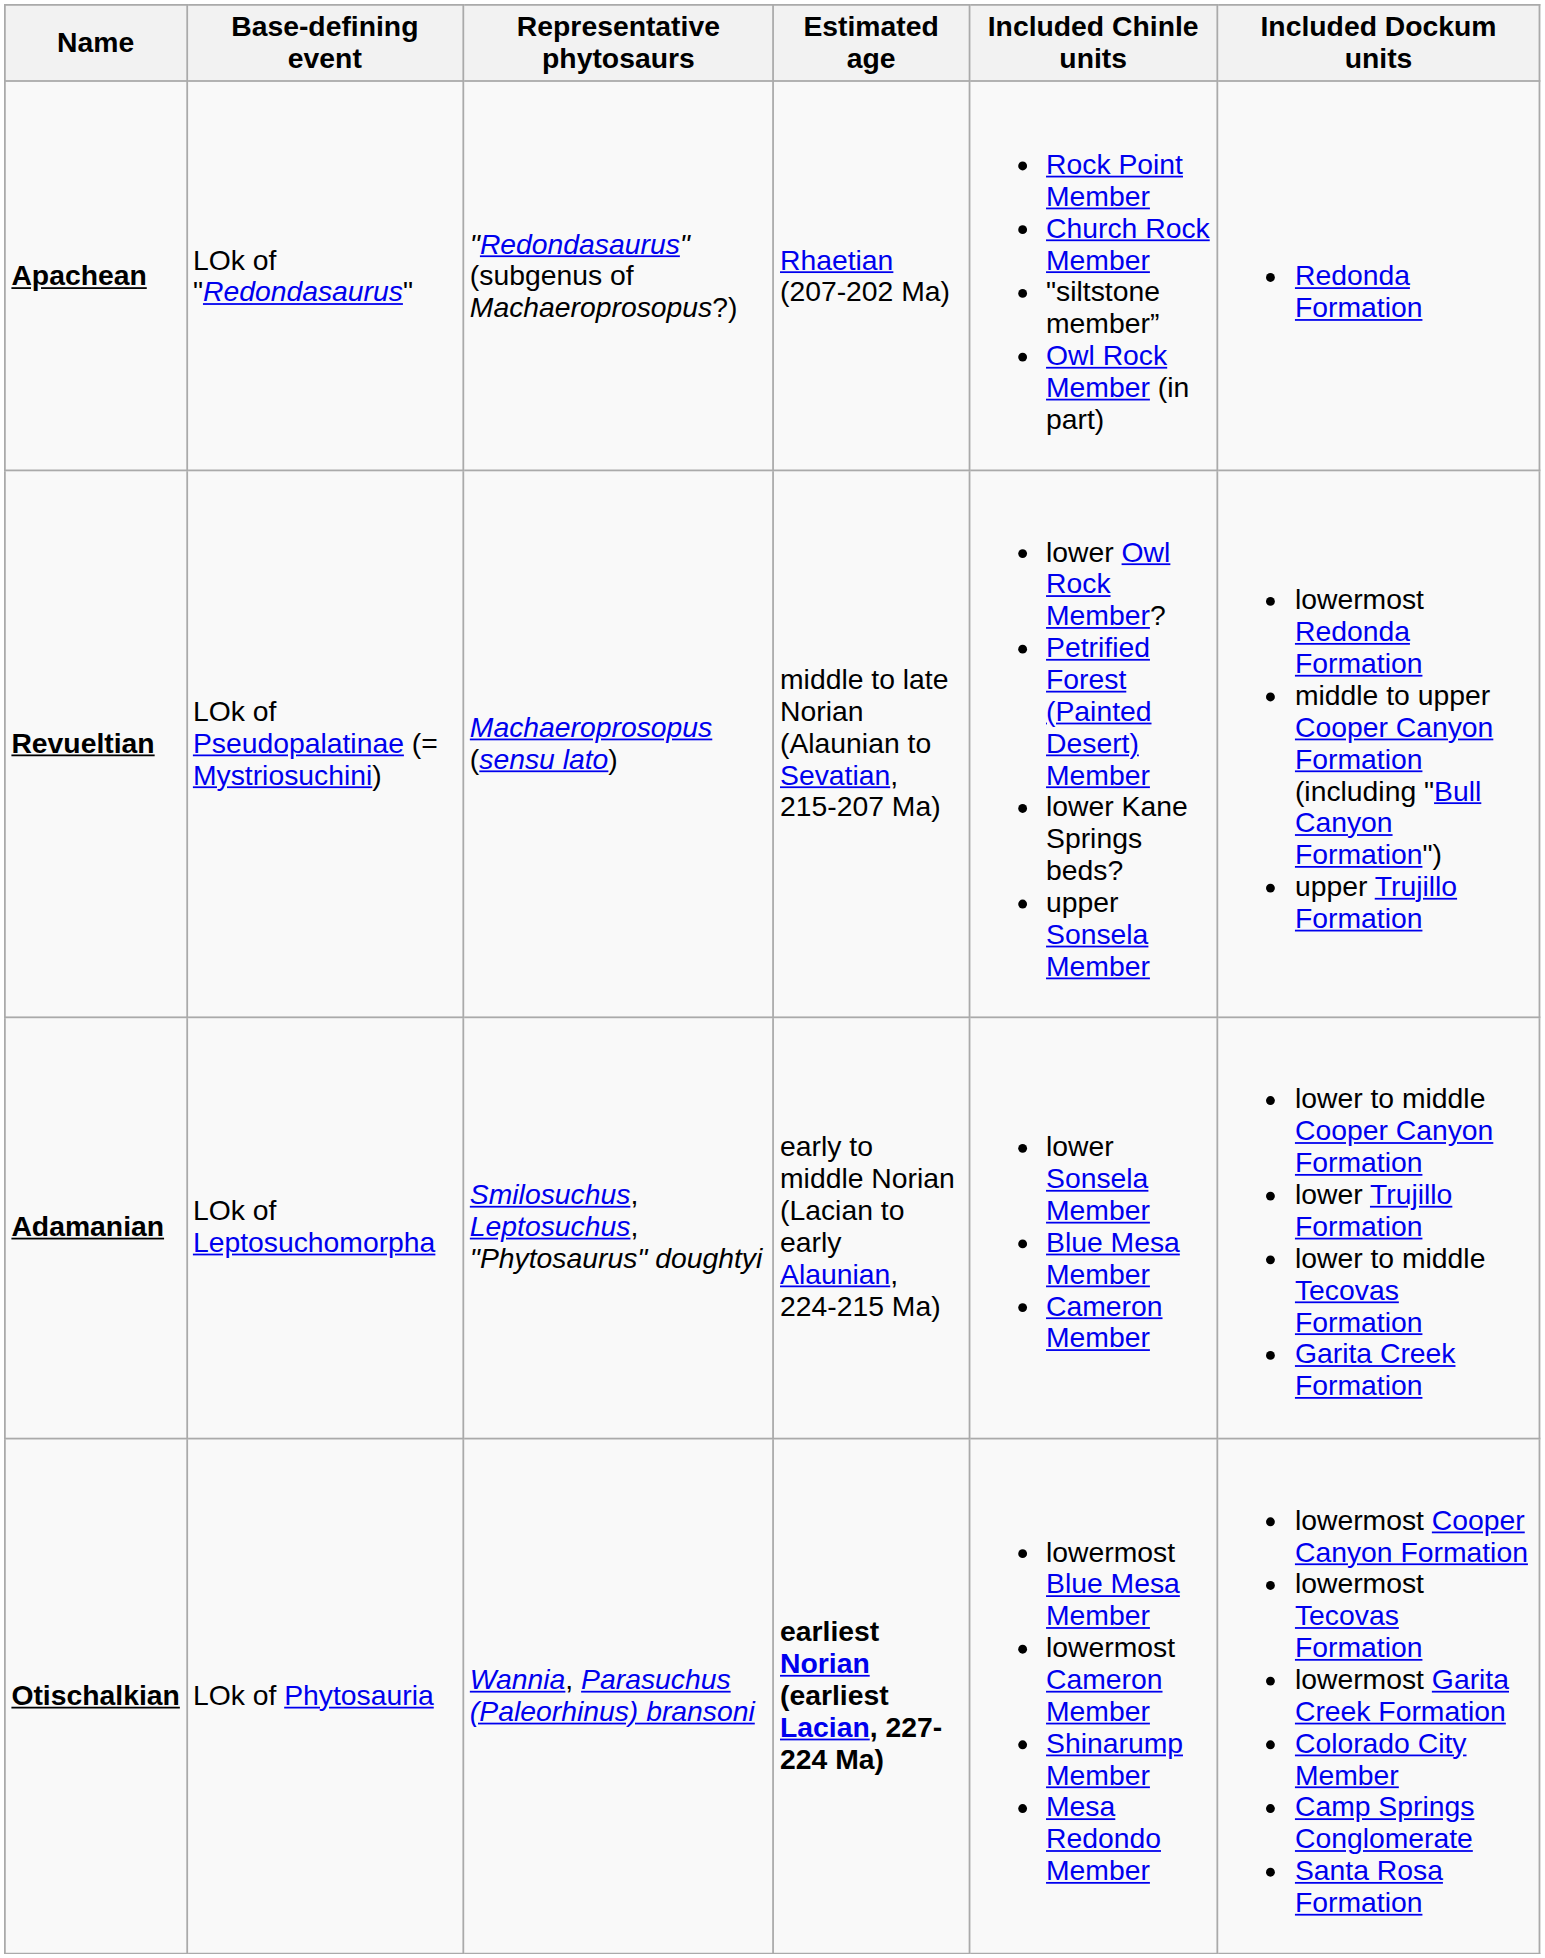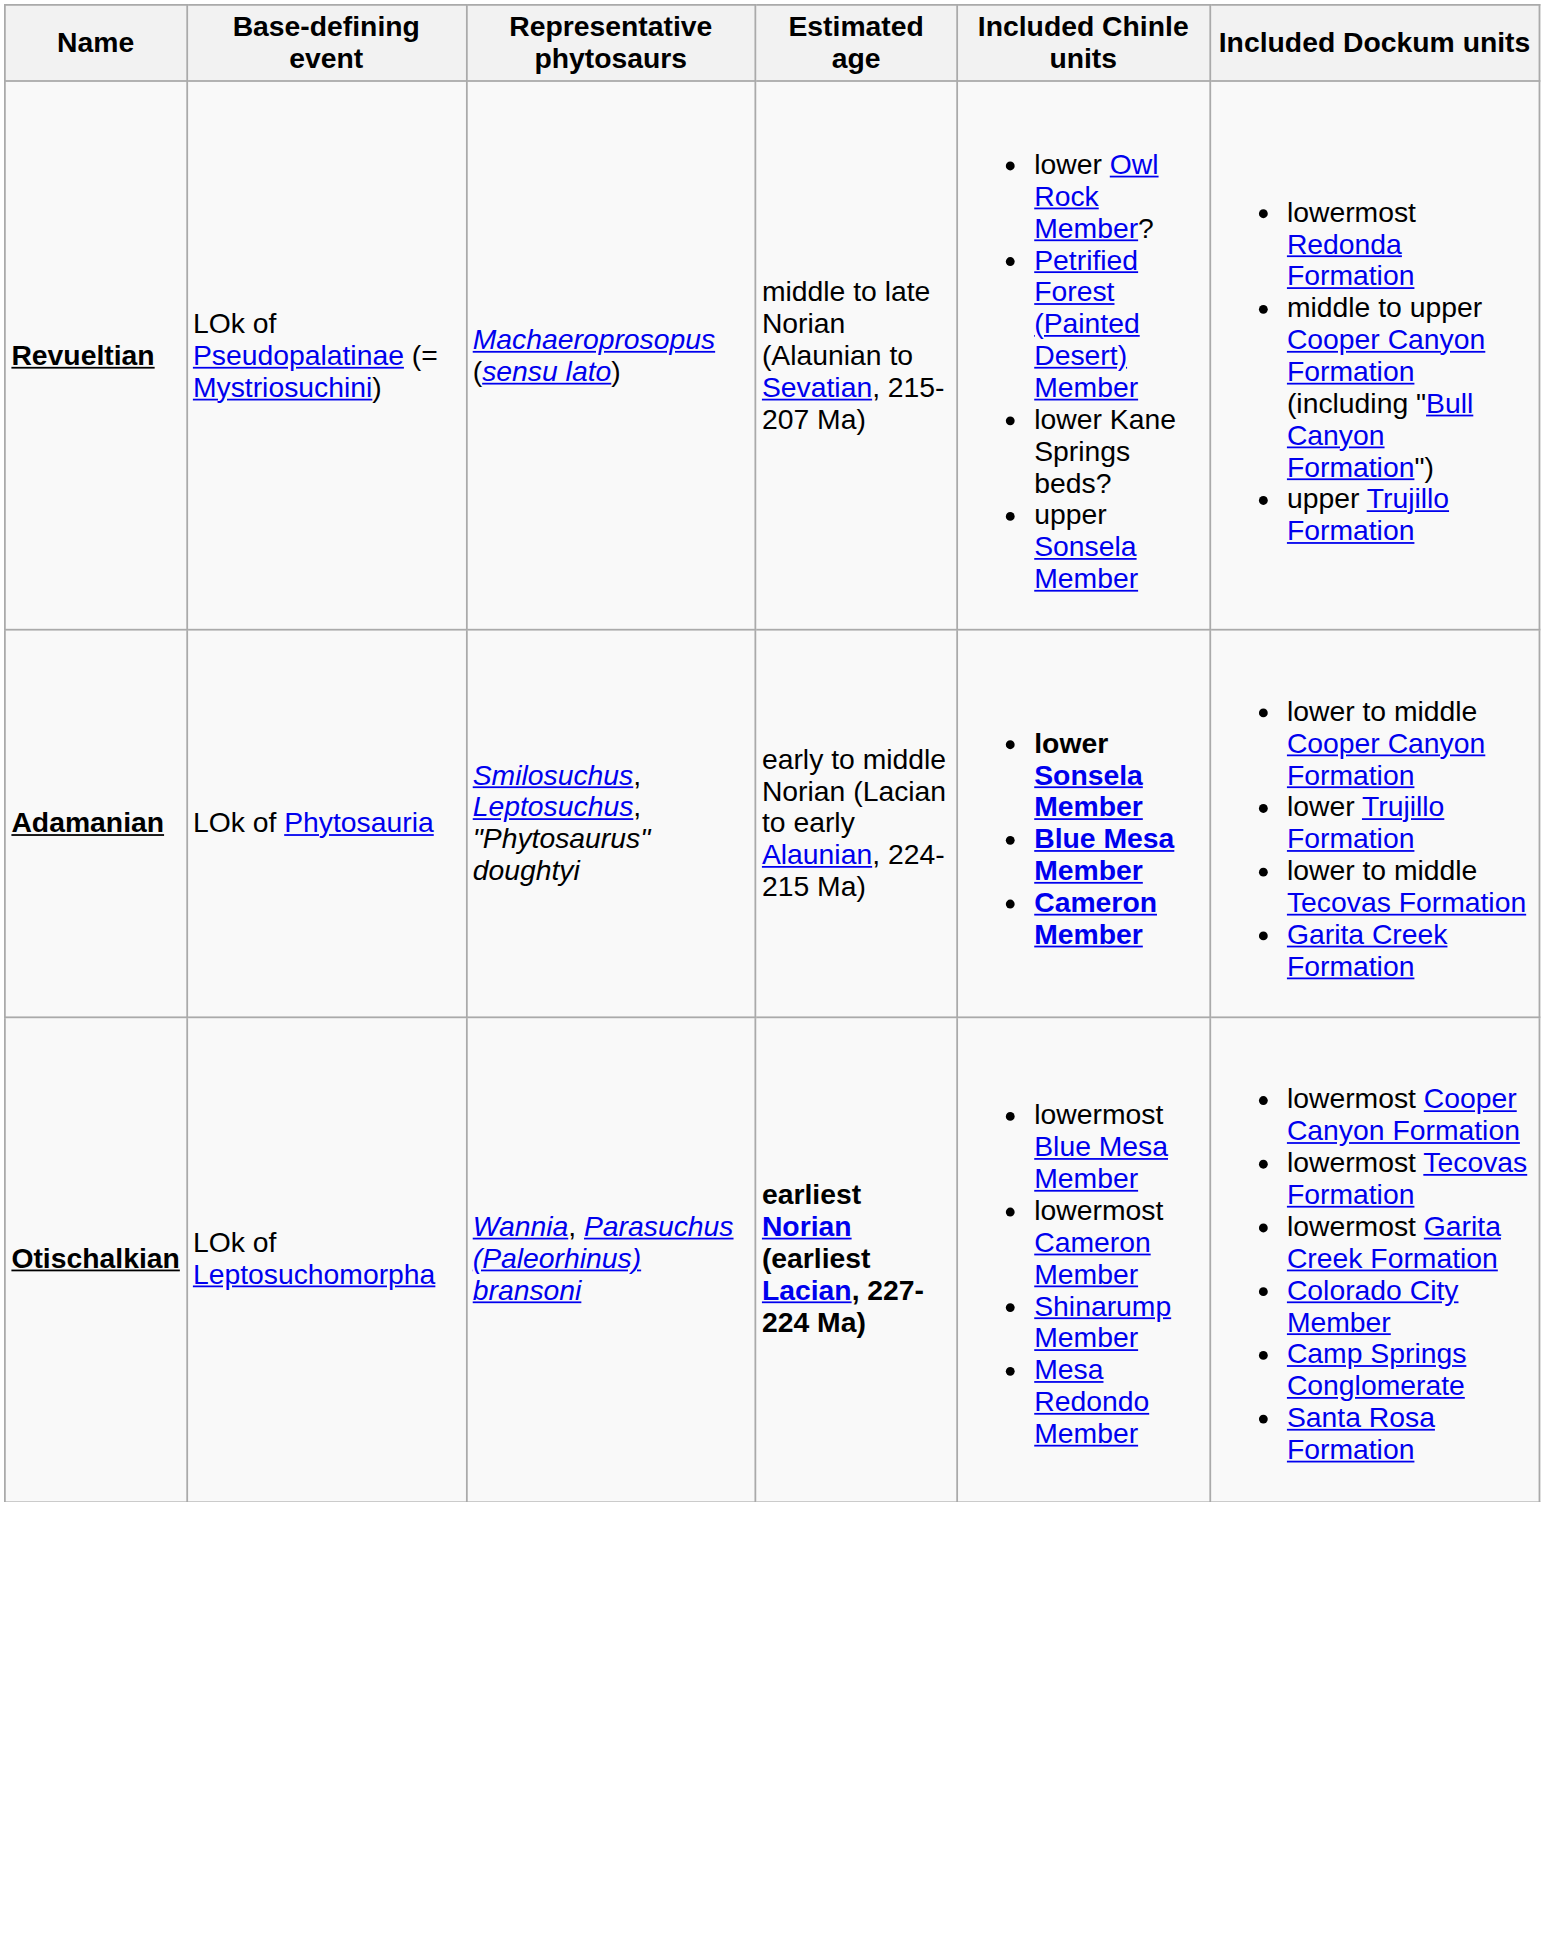 <table class="wikitable">
 <tr>
 <th>Name</th>
 <th>Base-defining event</th>
 <th>Representative phytosaurs</th>
 <th>Estimated age</th>
 <th>Included Chinle units</th>
 <th>Included Dockum units</th>
-</tr>
-<tr>
-<td><strong><u>Apachean</u></strong></td>
-<td>LOk of "<em><a href='#'>Redondasaurus</a></em>"</td>
-<td><em>"<a href='#'>Redondasaurus</a>"</em> (subgenus of <em>Machaeroprosopus</em>?)</td>
-<td><a href='#'>Rhaetian</a> (207-202 Ma)</td>
-<td><br><ul><li><a href='#'>Rock Point Member</a></li><li><a href='#'>Church Rock Member</a></li><li>"siltstone member”</li><li><a href='#'>Owl Rock Member</a> (in part)</li></ul></td>
-<td><br><ul><li><a href='#'>Redonda Formation</a></li></ul></td>
 </tr>
 <tr>
 <td><strong><u>Revueltian</u></strong></td>
 <td>LOk of <a href='#'>Pseudopalatinae</a> (= <a href='#'>Mystriosuchini</a>)</td>
 <td><em><a href='#'>Machaeroprosopus</a></em> (<em><a href='#'>sensu lato</a></em>)</td>
 <td>middle to late Norian (Alaunian to <a href='#'>Sevatian</a>, 215-207 Ma)</td>
 <td><br><ul><li>lower <a href='#'>Owl Rock Member</a>?</li><li><a href='#'>Petrified Forest (Painted Desert) Member</a></li><li>lower Kane Springs beds?</li><li>upper <a href='#'>Sonsela Member</a></li></ul></td>
 <td><br><ul><li>lowermost <a href='#'>Redonda Formation</a></li><li>middle to upper <a href='#'>Cooper Canyon Formation</a> (including "<a href='#'>Bull Canyon Formation</a>")</li><li>upper <a href='#'>Trujillo Formation</a></li></ul></td>
 </tr>
 <tr>
 <td><strong><u>Adamanian</u></strong></td>
-<td>LOk of <a href='#'>Leptosuchomorpha</a></td>
+<td>LOk of <a href='#'>Phytosauria</a></td>
 <td><em><a href='#'>Smilosuchus</a></em>, <em><a href='#'>Leptosuchus</a></em>, <em>"Phytosaurus" doughtyi</em></td>
 <td>early to middle Norian (Lacian to early <a href='#'>Alaunian</a>, 224-215 Ma)</td>
-<td><br><ul><li>lower <a href='#'>Sonsela Member</a></li><li><a href='#'>Blue Mesa Member</a></li><li><a href='#'>Cameron Member</a></li></ul></td>
+<td><strong><br><ul><li>lower <a href='#'>Sonsela Member</a></li><li><a href='#'>Blue Mesa Member</a></li><li><a href='#'>Cameron Member</a></li></ul></strong></td>
 <td><br><ul><li>lower to middle <a href='#'>Cooper Canyon Formation</a></li><li>lower <a href='#'>Trujillo Formation</a></li><li>lower to middle <a href='#'>Tecovas Formation</a></li><li><a href='#'>Garita Creek Formation</a></li></ul></td>
 </tr>
 <tr>
 <td><strong><u>Otischalkian</u></strong></td>
-<td>LOk of <a href='#'>Phytosauria</a></td>
+<td>LOk of <a href='#'>Leptosuchomorpha</a></td>
 <td><em><a href='#'>Wannia</a></em>, <em><a href='#'>Parasuchus (Paleorhinus) bransoni</a></em></td>
 <td><strong>earliest <a href='#'>Norian</a> (earliest <a href='#'>Lacian</a>, 227-224 Ma)</strong></td>
 <td><br><ul><li>lowermost <a href='#'>Blue Mesa Member</a></li><li>lowermost <a href='#'>Cameron Member</a></li><li><a href='#'>Shinarump Member</a></li><li><a href='#'>Mesa Redondo Member</a></li></ul></td>
 <td><br><ul><li>lowermost <a href='#'>Cooper Canyon Formation</a></li><li>lowermost <a href='#'>Tecovas Formation</a></li><li>lowermost <a href='#'>Garita Creek Formation</a></li><li><a href='#'>Colorado City Member</a></li><li><a href='#'>Camp Springs Conglomerate</a></li><li><a href='#'>Santa Rosa Formation</a></li></ul></td>
 </tr>
 </table>
